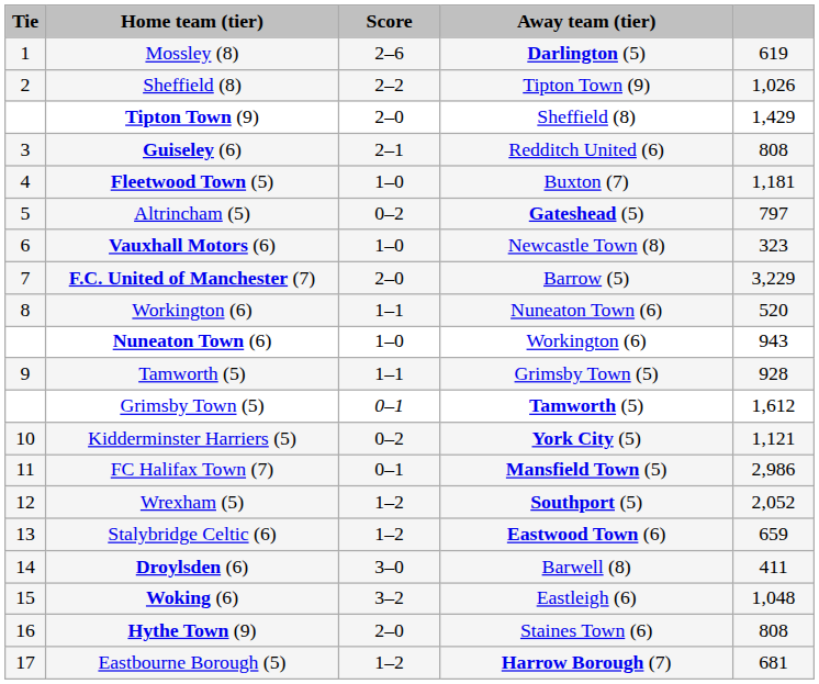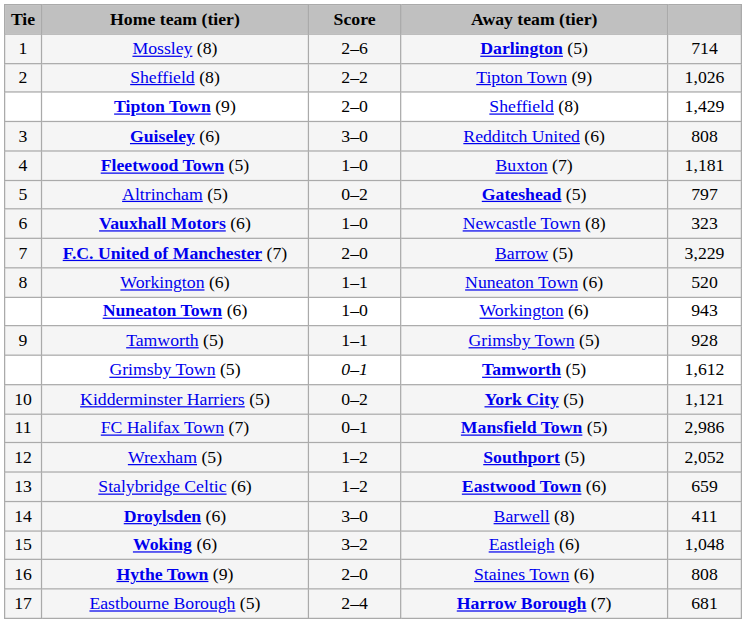 <table class="wikitable" style="width: 600px; background:WhiteSmoke; text-align:center; font-size:90%">
 <tr>
 <td scope="col" style="width:  5.00%; background:silver;"><strong>Tie</strong></td>
 <td scope="col" style="width: 36.25%; background:silver;"><strong>Home team (tier)</strong></td>
 <td scope="col" style="width: 12.50%; background:silver;"><strong>Score</strong></td>
 <td scope="col" style="width: 36.25%; background:silver;"><strong>Away team (tier)</strong></td>
 <td scope="col" style="width: 10.00%; background:silver;"><strong></strong></td>
 </tr>
 <tr>
 <td>1</td>
 <td><a href='#'>Mossley</a> (8)</td>
 <td>2–6</td>
 <td><strong><a href='#'>Darlington</a></strong> (5)</td>
-<td>619</td>
+<td>714</td>
 </tr>
 <tr>
 <td>2</td>
 <td><a href='#'>Sheffield</a> (8)</td>
 <td>2–2</td>
 <td><a href='#'>Tipton Town</a> (9)</td>
 <td>1,026</td>
 </tr>
 <tr style="background:white;">
 <td><em></em></td>
 <td><strong><a href='#'>Tipton Town</a></strong> (9)</td>
 <td>2–0</td>
 <td><a href='#'>Sheffield</a> (8)</td>
 <td>1,429</td>
 </tr>
 <tr>
 <td>3</td>
 <td><strong><a href='#'>Guiseley</a></strong> (6)</td>
-<td>2–1</td>
+<td>3–0</td>
 <td><a href='#'>Redditch United</a> (6)</td>
 <td>808</td>
 </tr>
 <tr>
 <td>4</td>
 <td><strong><a href='#'>Fleetwood Town</a></strong> (5)</td>
 <td>1–0</td>
 <td><a href='#'>Buxton</a> (7)</td>
 <td>1,181</td>
 </tr>
 <tr>
 <td>5</td>
 <td><a href='#'>Altrincham</a> (5)</td>
 <td>0–2</td>
 <td><strong><a href='#'>Gateshead</a></strong> (5)</td>
 <td>797</td>
 </tr>
 <tr>
 <td>6</td>
 <td><strong><a href='#'>Vauxhall Motors</a></strong> (6)</td>
 <td>1–0</td>
 <td><a href='#'>Newcastle Town</a> (8)</td>
 <td>323</td>
 </tr>
 <tr>
 <td>7</td>
 <td><strong><a href='#'>F.C. United of Manchester</a></strong> (7)</td>
 <td>2–0</td>
 <td><a href='#'>Barrow</a> (5)</td>
 <td>3,229</td>
 </tr>
 <tr>
 <td>8</td>
 <td><a href='#'>Workington</a> (6)</td>
 <td>1–1</td>
 <td><a href='#'>Nuneaton Town</a> (6)</td>
 <td>520</td>
 </tr>
 <tr style="background:white;">
 <td><em></em></td>
 <td><strong><a href='#'>Nuneaton Town</a></strong> (6)</td>
 <td>1–0</td>
 <td><a href='#'>Workington</a> (6)</td>
 <td>943</td>
 </tr>
 <tr>
 <td>9</td>
 <td><a href='#'>Tamworth</a> (5)</td>
 <td>1–1</td>
 <td><a href='#'>Grimsby Town</a> (5)</td>
 <td>928</td>
 </tr>
 <tr style="background:white;">
 <td><em></em></td>
 <td><a href='#'>Grimsby Town</a> (5)</td>
 <td><em>0–1</em></td>
 <td><strong><a href='#'>Tamworth</a></strong> (5)</td>
 <td>1,612</td>
 </tr>
 <tr>
 <td>10</td>
 <td><a href='#'>Kidderminster Harriers</a> (5)</td>
 <td>0–2</td>
 <td><strong><a href='#'>York City</a></strong> (5)</td>
 <td>1,121</td>
 </tr>
 <tr>
 <td>11</td>
 <td><a href='#'>FC Halifax Town</a> (7)</td>
 <td>0–1</td>
 <td><strong><a href='#'>Mansfield Town</a></strong> (5)</td>
 <td>2,986</td>
 </tr>
 <tr>
 <td>12</td>
 <td><a href='#'>Wrexham</a> (5)</td>
 <td>1–2</td>
 <td><strong><a href='#'>Southport</a></strong> (5)</td>
 <td>2,052</td>
 </tr>
 <tr>
 <td>13</td>
 <td><a href='#'>Stalybridge Celtic</a> (6)</td>
 <td>1–2</td>
 <td><strong><a href='#'>Eastwood Town</a></strong> (6)</td>
 <td>659</td>
 </tr>
 <tr>
 <td>14</td>
 <td><strong><a href='#'>Droylsden</a></strong> (6)</td>
 <td>3–0</td>
 <td><a href='#'>Barwell</a> (8)</td>
 <td>411</td>
 </tr>
 <tr>
 <td>15</td>
 <td><strong><a href='#'>Woking</a></strong> (6)</td>
 <td>3–2</td>
 <td><a href='#'>Eastleigh</a> (6)</td>
 <td>1,048</td>
 </tr>
 <tr>
 <td>16</td>
 <td><strong><a href='#'>Hythe Town</a></strong> (9)</td>
 <td>2–0</td>
 <td><a href='#'>Staines Town</a> (6)</td>
 <td>808</td>
 </tr>
 <tr>
 <td>17</td>
 <td><a href='#'>Eastbourne Borough</a> (5)</td>
-<td>1–2</td>
+<td>2–4</td>
 <td><strong><a href='#'>Harrow Borough</a></strong> (7)</td>
 <td>681</td>
 </tr>
 </table>
